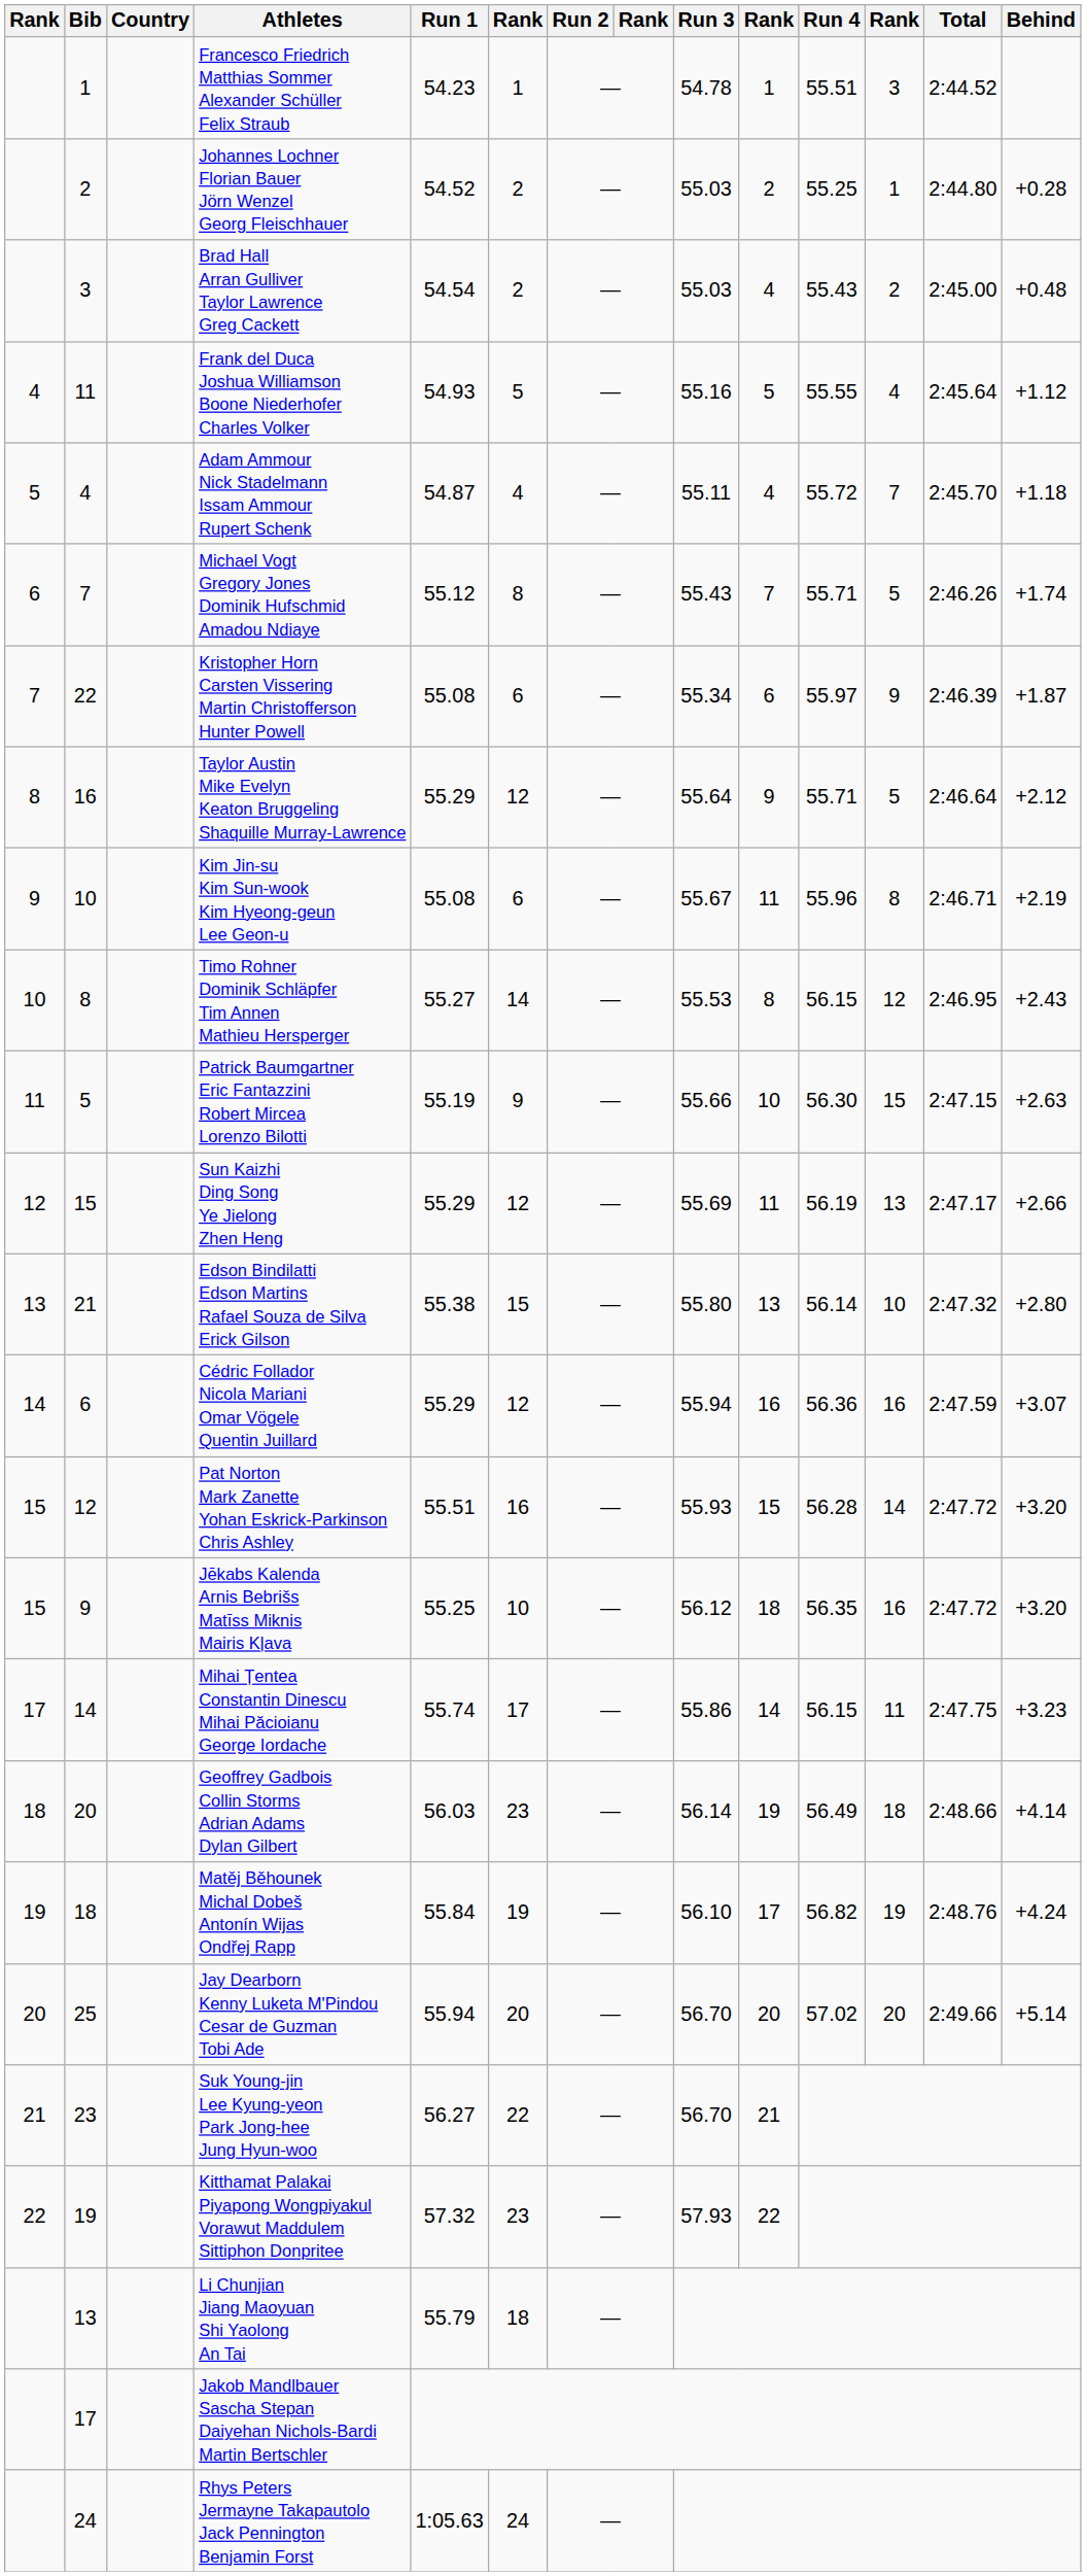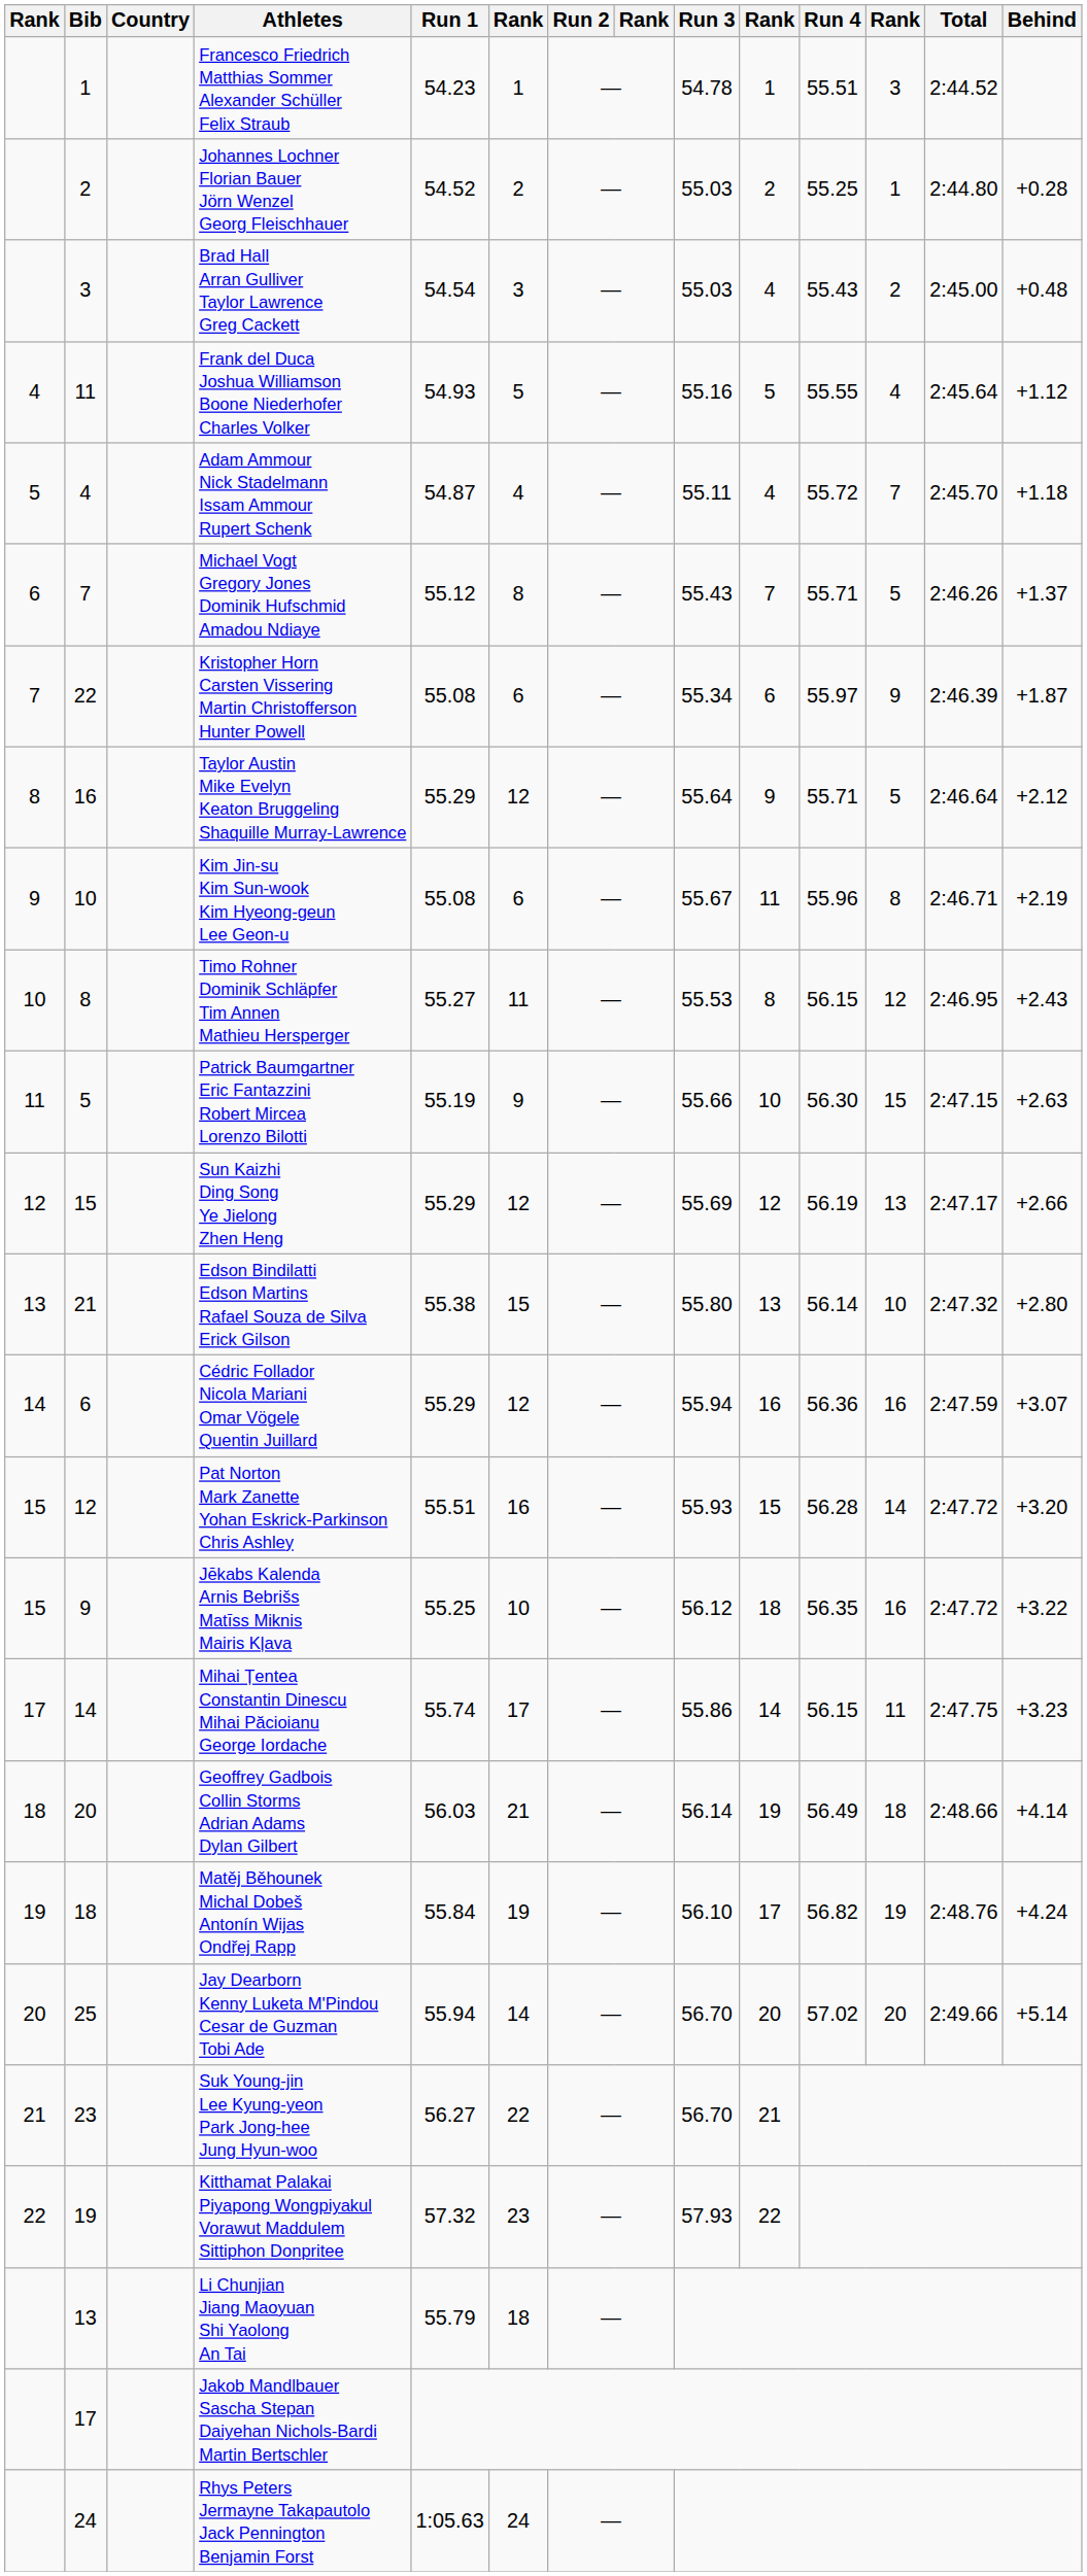 <table class="wikitable sortable" style="text-align:center">
 <tr>
 <th>Rank</th>
 <th>Bib</th>
 <th>Country</th>
 <th>Athletes</th>
 <th>Run 1</th>
 <th>Rank</th>
 <th>Run 2</th>
 <th>Rank</th>
 <th>Run 3</th>
 <th>Rank</th>
 <th>Run 4</th>
 <th>Rank</th>
 <th>Total</th>
 <th>Behind</th>
 </tr>
 <tr>
 <td></td>
 <td>1</td>
 <td align=left></td>
 <td align=left><small><a href='#'>Francesco Friedrich</a><br><a href='#'>Matthias Sommer</a><br><a href='#'>Alexander Schüller</a><br><a href='#'>Felix Straub</a></small></td>
 <td>54.23</td>
 <td>1</td>
 <td colspan=2>—</td>
 <td>54.78</td>
 <td>1</td>
 <td>55.51</td>
 <td>3</td>
 <td>2:44.52</td>
 <td></td>
 </tr>
 <tr>
 <td></td>
 <td>2</td>
 <td align=left></td>
 <td align=left><small><a href='#'>Johannes Lochner</a><br><a href='#'>Florian Bauer</a><br><a href='#'>Jörn Wenzel</a><br><a href='#'>Georg Fleischhauer</a></small></td>
 <td>54.52</td>
 <td>2</td>
 <td colspan=2>—</td>
 <td>55.03</td>
 <td>2</td>
 <td>55.25</td>
 <td>1</td>
 <td>2:44.80</td>
 <td>+0.28</td>
 </tr>
 <tr>
 <td></td>
 <td>3</td>
 <td align=left></td>
 <td align=left><small><a href='#'>Brad Hall</a><br><a href='#'>Arran Gulliver</a><br><a href='#'>Taylor Lawrence</a><br><a href='#'>Greg Cackett</a></small></td>
 <td>54.54</td>
-<td>2</td>
+<td>3</td>
 <td colspan=2>—</td>
 <td>55.03</td>
 <td>4</td>
 <td>55.43</td>
 <td>2</td>
 <td>2:45.00</td>
 <td>+0.48</td>
 </tr>
 <tr>
 <td>4</td>
 <td>11</td>
 <td align=left></td>
 <td align=left><small><a href='#'>Frank del Duca</a><br><a href='#'>Joshua Williamson</a><br><a href='#'>Boone Niederhofer</a><br><a href='#'>Charles Volker</a></small></td>
 <td>54.93</td>
 <td>5</td>
 <td colspan=2>—</td>
 <td>55.16</td>
 <td>5</td>
 <td>55.55</td>
 <td>4</td>
 <td>2:45.64</td>
 <td>+1.12</td>
 </tr>
 <tr>
 <td>5</td>
 <td>4</td>
 <td align=left></td>
 <td align=left><small><a href='#'>Adam Ammour</a><br><a href='#'>Nick Stadelmann</a><br><a href='#'>Issam Ammour</a><br><a href='#'>Rupert Schenk</a></small></td>
 <td>54.87</td>
 <td>4</td>
 <td colspan=2>—</td>
 <td>55.11</td>
 <td>4</td>
 <td>55.72</td>
 <td>7</td>
 <td>2:45.70</td>
 <td>+1.18</td>
 </tr>
 <tr>
 <td>6</td>
 <td>7</td>
 <td align=left></td>
 <td align=left><small><a href='#'>Michael Vogt</a><br><a href='#'>Gregory Jones</a><br><a href='#'>Dominik Hufschmid</a><br><a href='#'>Amadou Ndiaye</a></small></td>
 <td>55.12</td>
 <td>8</td>
 <td colspan=2>—</td>
 <td>55.43</td>
 <td>7</td>
 <td>55.71</td>
 <td>5</td>
 <td>2:46.26</td>
-<td>+1.74</td>
+<td>+1.37</td>
 </tr>
 <tr>
 <td>7</td>
 <td>22</td>
 <td align=left></td>
 <td align=left><small><a href='#'>Kristopher Horn</a><br><a href='#'>Carsten Vissering</a><br><a href='#'>Martin Christofferson</a><br><a href='#'>Hunter Powell</a></small></td>
 <td>55.08</td>
 <td>6</td>
 <td colspan=2>—</td>
 <td>55.34</td>
 <td>6</td>
 <td>55.97</td>
 <td>9</td>
 <td>2:46.39</td>
 <td>+1.87</td>
 </tr>
 <tr>
 <td>8</td>
 <td>16</td>
 <td align=left></td>
 <td align=left><small><a href='#'>Taylor Austin</a><br><a href='#'>Mike Evelyn</a><br><a href='#'>Keaton Bruggeling</a><br><a href='#'>Shaquille Murray-Lawrence</a></small></td>
 <td>55.29</td>
 <td>12</td>
 <td colspan=2>—</td>
 <td>55.64</td>
 <td>9</td>
 <td>55.71</td>
 <td>5</td>
 <td>2:46.64</td>
 <td>+2.12</td>
 </tr>
 <tr>
 <td>9</td>
 <td>10</td>
 <td align=left></td>
 <td align=left><small><a href='#'>Kim Jin-su</a><br><a href='#'>Kim Sun-wook</a><br><a href='#'>Kim Hyeong-geun</a><br><a href='#'>Lee Geon-u</a></small></td>
 <td>55.08</td>
 <td>6</td>
 <td colspan=2>—</td>
 <td>55.67</td>
 <td>11</td>
 <td>55.96</td>
 <td>8</td>
 <td>2:46.71</td>
 <td>+2.19</td>
 </tr>
 <tr>
 <td>10</td>
 <td>8</td>
 <td align=left></td>
 <td align=left><small><a href='#'>Timo Rohner</a><br><a href='#'>Dominik Schläpfer</a><br><a href='#'>Tim Annen</a><br><a href='#'>Mathieu Hersperger</a></small></td>
 <td>55.27</td>
-<td>14</td>
+<td>11</td>
 <td colspan=2>—</td>
 <td>55.53</td>
 <td>8</td>
 <td>56.15</td>
 <td>12</td>
 <td>2:46.95</td>
 <td>+2.43</td>
 </tr>
 <tr>
 <td>11</td>
 <td>5</td>
 <td align=left></td>
 <td align=left><small><a href='#'>Patrick Baumgartner</a><br><a href='#'>Eric Fantazzini</a><br><a href='#'>Robert Mircea</a><br><a href='#'>Lorenzo Bilotti</a></small></td>
 <td>55.19</td>
 <td>9</td>
 <td colspan=2>—</td>
 <td>55.66</td>
 <td>10</td>
 <td>56.30</td>
 <td>15</td>
 <td>2:47.15</td>
 <td>+2.63</td>
 </tr>
 <tr>
 <td>12</td>
 <td>15</td>
 <td align=left></td>
 <td align=left><small><a href='#'>Sun Kaizhi</a><br><a href='#'>Ding Song</a><br><a href='#'>Ye Jielong</a><br><a href='#'>Zhen Heng</a></small></td>
 <td>55.29</td>
 <td>12</td>
 <td colspan=2>—</td>
 <td>55.69</td>
-<td>11</td>
+<td>12</td>
 <td>56.19</td>
 <td>13</td>
 <td>2:47.17</td>
 <td>+2.66</td>
 </tr>
 <tr>
 <td>13</td>
 <td>21</td>
 <td align=left></td>
 <td align=left><small><a href='#'>Edson Bindilatti</a><br><a href='#'>Edson Martins</a><br><a href='#'>Rafael Souza de Silva</a><br><a href='#'>Erick Gilson</a></small></td>
 <td>55.38</td>
 <td>15</td>
 <td colspan=2>—</td>
 <td>55.80</td>
 <td>13</td>
 <td>56.14</td>
 <td>10</td>
 <td>2:47.32</td>
 <td>+2.80</td>
 </tr>
 <tr>
 <td>14</td>
 <td>6</td>
 <td align=left></td>
 <td align=left><small><a href='#'>Cédric Follador</a><br><a href='#'>Nicola Mariani</a><br><a href='#'>Omar Vögele</a><br><a href='#'>Quentin Juillard</a></small></td>
 <td>55.29</td>
 <td>12</td>
 <td colspan=2>—</td>
 <td>55.94</td>
 <td>16</td>
 <td>56.36</td>
 <td>16</td>
 <td>2:47.59</td>
 <td>+3.07</td>
 </tr>
 <tr>
 <td>15</td>
 <td>12</td>
 <td align=left></td>
 <td align=left><small><a href='#'>Pat Norton</a><br><a href='#'>Mark Zanette</a><br><a href='#'>Yohan Eskrick-Parkinson</a><br><a href='#'>Chris Ashley</a></small></td>
 <td>55.51</td>
 <td>16</td>
 <td colspan=2>—</td>
 <td>55.93</td>
 <td>15</td>
 <td>56.28</td>
 <td>14</td>
 <td>2:47.72</td>
 <td>+3.20</td>
 </tr>
 <tr>
 <td>15</td>
 <td>9</td>
 <td align=left></td>
 <td align=left><small><a href='#'>Jēkabs Kalenda</a><br><a href='#'>Arnis Bebrišs</a><br><a href='#'>Matīss Miknis</a><br><a href='#'>Mairis Kļava</a></small></td>
 <td>55.25</td>
 <td>10</td>
 <td colspan=2>—</td>
 <td>56.12</td>
 <td>18</td>
 <td>56.35</td>
 <td>16</td>
 <td>2:47.72</td>
-<td>+3.20</td>
+<td>+3.22</td>
 </tr>
 <tr>
 <td>17</td>
 <td>14</td>
 <td align=left></td>
 <td align=left><small><a href='#'>Mihai Țentea</a><br><a href='#'>Constantin Dinescu</a><br><a href='#'>Mihai Păcioianu</a><br><a href='#'>George Iordache</a></small></td>
 <td>55.74</td>
 <td>17</td>
 <td colspan=2>—</td>
 <td>55.86</td>
 <td>14</td>
 <td>56.15</td>
 <td>11</td>
 <td>2:47.75</td>
 <td>+3.23</td>
 </tr>
 <tr>
 <td>18</td>
 <td>20</td>
 <td align=left></td>
 <td align=left><small><a href='#'>Geoffrey Gadbois</a><br><a href='#'>Collin Storms</a><br><a href='#'>Adrian Adams</a><br><a href='#'>Dylan Gilbert</a></small></td>
 <td>56.03</td>
-<td>23</td>
+<td>21</td>
 <td colspan=2>—</td>
 <td>56.14</td>
 <td>19</td>
 <td>56.49</td>
 <td>18</td>
 <td>2:48.66</td>
 <td>+4.14</td>
 </tr>
 <tr>
 <td>19</td>
 <td>18</td>
 <td align=left></td>
 <td align=left><small><a href='#'>Matěj Běhounek</a><br><a href='#'>Michal Dobeš</a><br><a href='#'>Antonín Wijas</a><br><a href='#'>Ondřej Rapp</a></small></td>
 <td>55.84</td>
 <td>19</td>
 <td colspan=2>—</td>
 <td>56.10</td>
 <td>17</td>
 <td>56.82</td>
 <td>19</td>
 <td>2:48.76</td>
 <td>+4.24</td>
 </tr>
 <tr>
 <td>20</td>
 <td>25</td>
 <td align=left></td>
 <td align=left><small><a href='#'>Jay Dearborn</a><br><a href='#'>Kenny Luketa M'Pindou</a><br><a href='#'>Cesar de Guzman</a><br><a href='#'>Tobi Ade</a></small></td>
 <td>55.94</td>
-<td>20</td>
+<td>14</td>
 <td colspan=2>—</td>
 <td>56.70</td>
 <td>20</td>
 <td>57.02</td>
 <td>20</td>
 <td>2:49.66</td>
 <td>+5.14</td>
 </tr>
 <tr>
 <td>21</td>
 <td>23</td>
 <td align=left></td>
 <td align=left><small><a href='#'>Suk Young-jin</a><br><a href='#'>Lee Kyung-yeon</a><br><a href='#'>Park Jong-hee</a><br><a href='#'>Jung Hyun-woo</a></small></td>
 <td>56.27</td>
 <td>22</td>
 <td colspan=2>—</td>
 <td>56.70</td>
 <td>21</td>
 <td colspan=4></td>
 </tr>
 <tr>
 <td>22</td>
 <td>19</td>
 <td align=left></td>
 <td align=left><small><a href='#'>Kitthamat Palakai</a><br><a href='#'>Piyapong Wongpiyakul</a><br><a href='#'>Vorawut Maddulem</a><br><a href='#'>Sittiphon Donpritee</a></small></td>
 <td>57.32</td>
 <td>23</td>
 <td colspan=2>—</td>
 <td>57.93</td>
 <td>22</td>
 <td colspan=4></td>
 </tr>
 <tr>
 <td></td>
 <td>13</td>
 <td align=left></td>
 <td align=left><small><a href='#'>Li Chunjian</a><br><a href='#'>Jiang Maoyuan</a><br><a href='#'>Shi Yaolong</a><br><a href='#'>An Tai</a></small></td>
 <td>55.79</td>
 <td>18</td>
 <td colspan=2>—</td>
 <td colspan=6></td>
 </tr>
 <tr>
 <td></td>
 <td>17</td>
 <td align=left></td>
 <td align=left><small><a href='#'>Jakob Mandlbauer</a><br><a href='#'>Sascha Stepan</a><br><a href='#'>Daiyehan Nichols-Bardi</a><br><a href='#'>Martin Bertschler</a></small></td>
 <td colspan=10></td>
 </tr>
 <tr>
 <td></td>
 <td>24</td>
 <td align=left></td>
 <td align=left><small><a href='#'>Rhys Peters</a><br><a href='#'>Jermayne Takapautolo</a><br><a href='#'>Jack Pennington</a><br><a href='#'>Benjamin Forst</a></small></td>
 <td>1:05.63</td>
 <td>24</td>
 <td colspan=2>—</td>
 <td colspan=6></td>
 </tr>
 </table>
